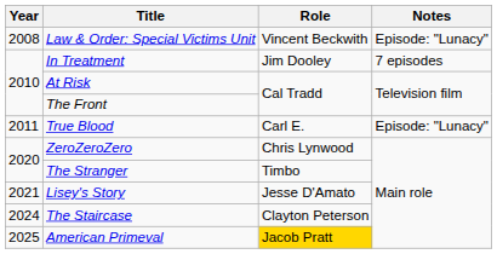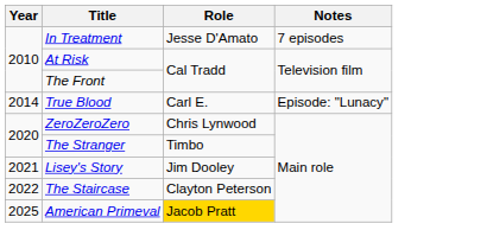 <table class="wikitable sortable">
 <tr>
 <th>Year</th>
 <th>Title</th>
 <th>Role</th>
 <th class="unsortable">Notes</th>
 </tr>
 <tr>
-<td>2008</td>
-<td><em><a href='#'>Law & Order: Special Victims Unit</a></em></td>
-<td>Vincent Beckwith</td>
-<td>Episode: "Lunacy"</td>
-</tr>
-<tr>
 <td rowspan="3">2010</td>
 <td><em><a href='#'>In Treatment</a></em></td>
-<td>Jim Dooley</td>
+<td>Jesse D'Amato</td>
 <td>7 episodes</td>
 </tr>
 <tr>
 <td><em><a href='#'>At Risk</a></em></td>
 <td rowspan=2>Cal Tradd</td>
 <td rowspan=2>Television film</td>
 </tr>
 <tr>
 <td data-sort-value="Front, The"><em>The Front</em></td>
 </tr>
 <tr>
-<td>2011</td>
+<td>2014</td>
 <td><em><a href='#'>True Blood</a></em></td>
 <td>Carl E.</td>
 <td>Episode: "Lunacy"</td>
 </tr>
 <tr>
 <td rowspan="2">2020</td>
 <td><em><a href='#'>ZeroZeroZero</a></em></td>
 <td>Chris Lynwood</td>
 <td rowspan=5>Main role</td>
 </tr>
 <tr>
 <td data-sort-value="Stranger, The"><em><a href='#'>The Stranger</a></em></td>
 <td>Timbo</td>
 </tr>
 <tr>
 <td>2021</td>
 <td><em><a href='#'>Lisey's Story</a></em></td>
-<td>Jesse D'Amato</td>
+<td>Jim Dooley</td>
 </tr>
 <tr>
-<td>2024</td>
+<td>2022</td>
 <td><em><a href='#'>The Staircase</a></em></td>
 <td>Clayton Peterson</td>
 </tr>
 <tr>
 <td>2025</td>
 <td><em><a href='#'>American Primeval</a></em></td>
 <td style="background: gold;">Jacob Pratt</td>
 </tr>
 </table>
